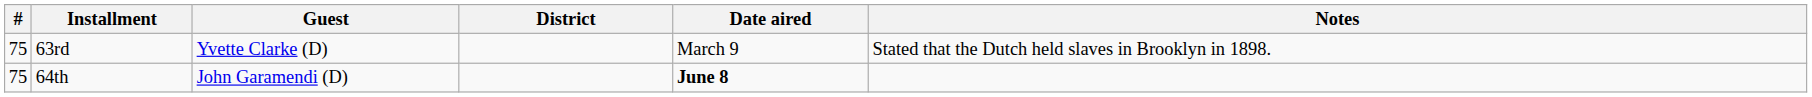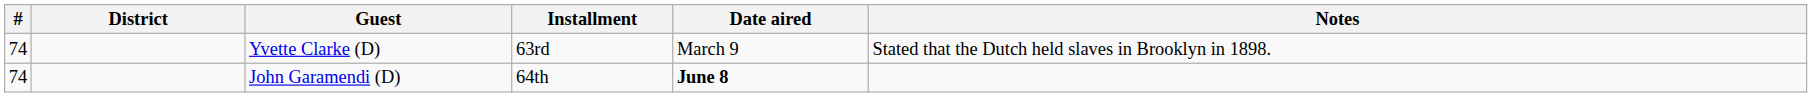 <table class=wikitable>
 <tr>
 <th>#</th>
+<th width="12%">District</th>
+<th width="15%">Guest</th>
 <th width="9%">Installment</th>
-<th width="15%">Guest</th>
-<th width="12%">District</th>
 <th width="11%">Date aired</th>
 <th width="53%">Notes</th>
 </tr>
 <tr>
-<td>75</td>
+<td>74</td>
+<td></td>
+<td><a href='#'>Yvette Clarke</a> (D)</td>
 <td>63rd</td>
-<td><a href='#'>Yvette Clarke</a> (D)</td>
-<td></td>
 <td>March 9</td>
 <td>Stated that the Dutch held slaves in Brooklyn in 1898.</td>
 </tr>
 <tr>
-<td>75</td>
+<td>74</td>
+<td></td>
+<td><a href='#'>John Garamendi</a> (D)</td>
 <td>64th</td>
-<td><a href='#'>John Garamendi</a> (D)</td>
-<td></td>
 <td><strong>June 8</strong></td>
 <td></td>
 </tr>
 </table>
